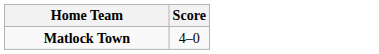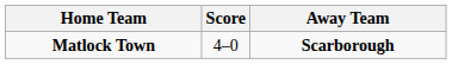 <table class="wikitable" style="text-align:center">
 <tr>
 <th width=180>Home Team</th>
 <th width=20>Score</th>
+<th width=180>Away Team</th>
 </tr>
 <tr>
 <td><strong>Matlock Town</strong></td>
 <td>4–0</td>
+<td><strong>Scarborough</strong></td>
 </tr>
 </table>
